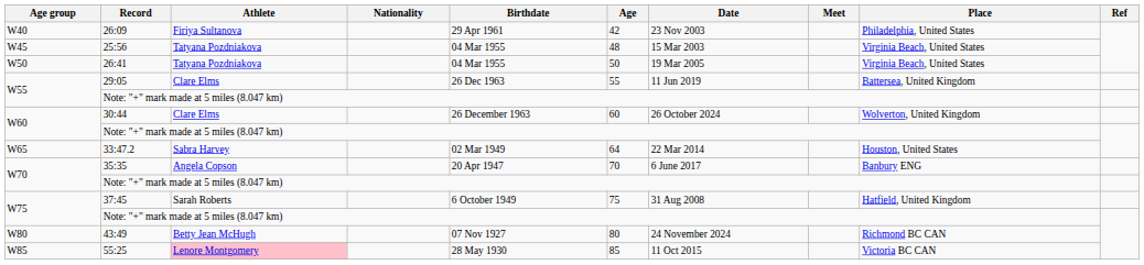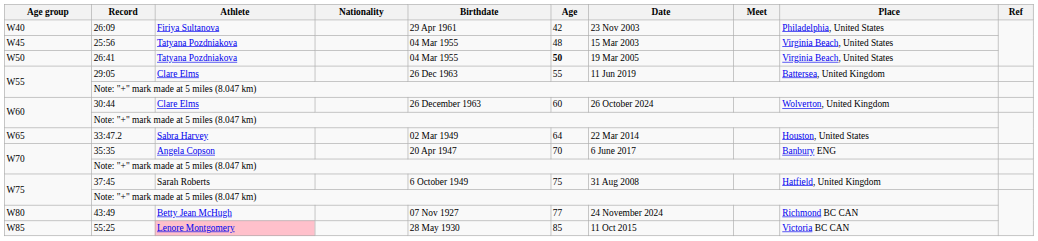 <table class="wikitable" style="font-size:90%; width: 100%;">
 <tr>
 <th>Age group</th>
 <th>Record</th>
 <th>Athlete</th>
 <th>Nationality</th>
 <th>Birthdate</th>
 <th>Age</th>
 <th>Date</th>
 <th>Meet</th>
 <th>Place</th>
 <th>Ref</th>
 </tr>
 <tr>
 <td>W40</td>
 <td>26:09</td>
 <td><a href='#'>Firiya Sultanova</a></td>
 <td></td>
 <td>29 Apr 1961</td>
 <td>42</td>
 <td>23 Nov 2003</td>
 <td></td>
 <td><a href='#'>Philadelphia</a>, United States</td>
 </tr>
 <tr>
 <td>W45</td>
 <td>25:56</td>
 <td><a href='#'>Tatyana Pozdniakova</a></td>
 <td></td>
 <td>04 Mar 1955</td>
 <td>48</td>
 <td>15 Mar 2003</td>
 <td></td>
 <td><a href='#'>Virginia Beach</a>, United States</td>
 </tr>
 <tr>
 <td>W50</td>
 <td>26:41</td>
 <td><a href='#'>Tatyana Pozdniakova</a></td>
 <td></td>
 <td>04 Mar 1955</td>
-<td>50</td>
+<td><strong>50</strong></td>
 <td>19 Mar 2005</td>
 <td></td>
 <td><a href='#'>Virginia Beach</a>, United States</td>
 </tr>
 <tr>
 <td rowspan=2>W55</td>
 <td>29:05</td>
 <td><a href='#'>Clare Elms</a></td>
 <td></td>
 <td>26 Dec 1963</td>
 <td>55</td>
 <td>11 Jun 2019</td>
 <td></td>
 <td><a href='#'>Battersea</a>, United Kingdom</td>
 <td></td>
 </tr>
 <tr>
 <td colspan=8>Note: "+" mark made at 5 miles (8.047 km)</td>
 </tr>
 <tr>
 <td rowspan=2>W60</td>
 <td>30:44</td>
 <td><a href='#'>Clare Elms</a></td>
 <td></td>
 <td>26 December 1963</td>
 <td>60</td>
 <td>26 October 2024</td>
 <td></td>
 <td><a href='#'>Wolverton</a>, United Kingdom</td>
 <td></td>
 </tr>
 <tr>
 <td colspan=8>Note: "+" mark made at 5 miles (8.047 km)</td>
 </tr>
 <tr>
 <td>W65</td>
 <td>33:47.2</td>
 <td><a href='#'>Sabra Harvey</a></td>
 <td></td>
 <td>02 Mar 1949</td>
 <td>64</td>
 <td>22 Mar 2014</td>
 <td></td>
 <td><a href='#'>Houston</a>, United States</td>
 </tr>
 <tr>
 <td rowspan=2>W70</td>
 <td>35:35</td>
 <td><a href='#'>Angela Copson</a></td>
 <td></td>
 <td>20 Apr 1947</td>
 <td>70</td>
 <td>6 June 2017</td>
 <td></td>
 <td><a href='#'>Banbury</a> ENG</td>
 <td></td>
 </tr>
 <tr>
 <td colspan=8>Note: "+" mark made at 5 miles (8.047 km)</td>
 </tr>
 <tr>
 <td rowspan=2>W75</td>
 <td>37:45</td>
 <td>Sarah Roberts</td>
 <td></td>
 <td>6 October 1949</td>
 <td>75</td>
 <td>31 Aug 2008</td>
 <td></td>
 <td><a href='#'>Hatfield</a>, United Kingdom</td>
 <td></td>
 </tr>
 <tr>
 <td colspan=8>Note: "+" mark made at 5 miles (8.047 km)</td>
 </tr>
 <tr>
 <td>W80</td>
 <td>43:49</td>
 <td><a href='#'>Betty Jean McHugh</a></td>
 <td></td>
 <td>07 Nov 1927</td>
-<td>80</td>
+<td>77</td>
 <td>24 November 2024</td>
 <td></td>
 <td><a href='#'>Richmond</a> BC CAN</td>
 </tr>
 <tr>
 <td>W85</td>
 <td>55:25</td>
 <td style="background: pink;"><a href='#'>Lenore Montgomery</a></td>
 <td></td>
 <td>28 May 1930</td>
 <td>85</td>
 <td>11 Oct 2015</td>
 <td></td>
 <td><a href='#'>Victoria</a> BC CAN</td>
 </tr>
 </table>
